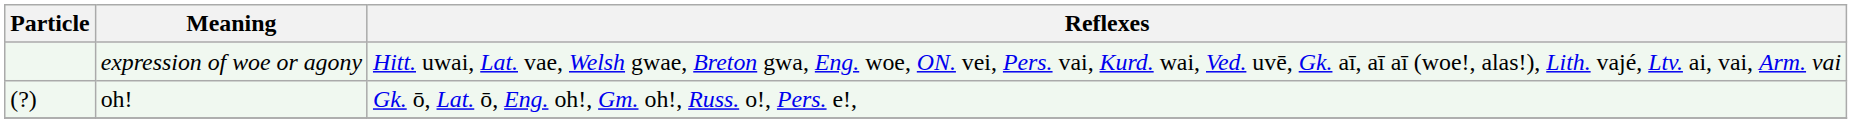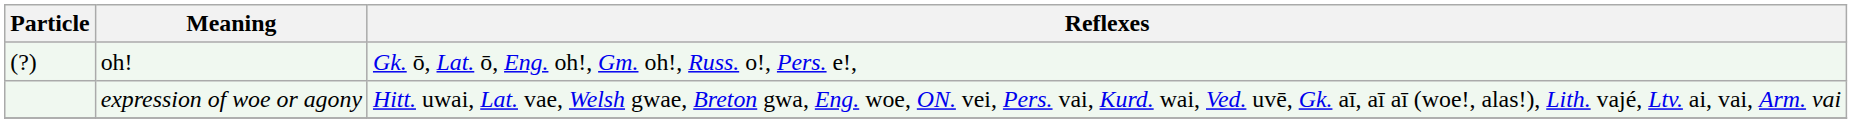 <table class="wikitable" style="background-color:#f0f8f0">
 <tr>
 <th>Particle</th>
 <th>Meaning</th>
 <th>Reflexes</th>
 </tr>
 <tr>
+<td> (?)</td>
+<td>oh!</td>
+<td><em><a href='#'>Gk.</a></em> ō, <em><a href='#'>Lat.</a></em> ō, <em><a href='#'>Eng.</a></em> oh!, <em><a href='#'>Gm.</a></em> oh!, <em><a href='#'>Russ.</a></em> o!, <em><a href='#'>Pers.</a></em> e!,</td>
+</tr>
+<tr>
 <td></td>
 <td><em>expression of woe or agony</em></td>
 <td><em><a href='#'>Hitt.</a></em> uwai, <em><a href='#'>Lat.</a></em> vae, <em><a href='#'>Welsh</a></em> gwae, <em><a href='#'>Breton</a></em> gwa, <em><a href='#'>Eng.</a></em> woe, <em><a href='#'>ON.</a></em> vei, <em><a href='#'>Pers.</a></em> vai, <em><a href='#'>Kurd.</a></em> wai, <em><a href='#'>Ved.</a></em> uvē, <em><a href='#'>Gk.</a></em> aī, aī aī  (woe!, alas!), <em><a href='#'>Lith.</a></em> vajé, <em><a href='#'>Ltv.</a></em> ai, vai, <em><a href='#'>Arm.</a> vai</em></td>
 </tr>
 <tr>
-<td> (?)</td>
-<td>oh!</td>
-<td><em><a href='#'>Gk.</a></em> ō, <em><a href='#'>Lat.</a></em> ō, <em><a href='#'>Eng.</a></em> oh!, <em><a href='#'>Gm.</a></em> oh!, <em><a href='#'>Russ.</a></em> o!, <em><a href='#'>Pers.</a></em> e!,</td>
-</tr>
-<tr>
 </tr>
 </table>
